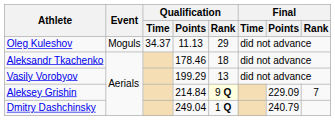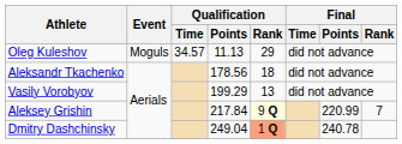 <table class="wikitable" style="font-size:90%">
 <tr>
 <th rowspan="2">Athlete</th>
 <th rowspan="2">Event</th>
 <th colspan="3">Qualification</th>
 <th colspan="3">Final</th>
 </tr>
 <tr>
 <th>Time</th>
 <th>Points</th>
 <th>Rank</th>
 <th>Time</th>
 <th>Points</th>
 <th>Rank</th>
 </tr>
 <tr>
 <td><a href='#'>Oleg Kuleshov</a></td>
 <td>Moguls</td>
-<td align="center">34.37</td>
+<td align="center">34.57</td>
 <td align="center">11.13</td>
 <td align="center">29</td>
 <td colspan="3">did not advance</td>
 </tr>
 <tr>
 <td><a href='#'>Aleksandr Tkachenko</a></td>
 <td rowspan="4">Aerials</td>
 <td bgcolor="wheat"></td>
-<td align="center">178.46</td>
+<td align="center">178.56</td>
 <td align="center">18</td>
 <td colspan="3">did not advance</td>
 </tr>
 <tr>
 <td><a href='#'>Vasily Vorobyov</a></td>
 <td bgcolor="wheat"></td>
 <td align="center">199.29</td>
 <td align="center">13</td>
 <td colspan="3">did not advance</td>
 </tr>
 <tr>
 <td><a href='#'>Aleksey Grishin</a></td>
 <td bgcolor="wheat"></td>
-<td align="center">214.84</td>
+<td align="center">217.84</td>
 <td align="center" style="background: lightyellow;">9 <strong>Q</strong></td>
 <td bgcolor="wheat"></td>
-<td align="center">229.09</td>
+<td align="center">220.99</td>
 <td align="center">7</td>
 </tr>
 <tr>
 <td><a href='#'>Dmitry Dashchinsky</a></td>
 <td bgcolor="wheat"></td>
 <td align="center">249.04</td>
-<td align="center">1 <strong>Q</strong></td>
+<td align="center" style="background: lightsalmon;">1 <strong>Q</strong></td>
 <td bgcolor="wheat"></td>
-<td align="center">240.79</td>
+<td align="center">240.78</td>
 <td align="center"></td>
 </tr>
 </table>
